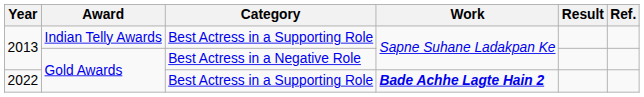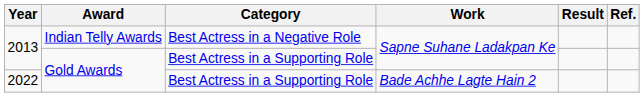 <table class="wikitable">
 <tr>
 <th>Year</th>
 <th>Award</th>
 <th>Category</th>
 <th>Work</th>
 <th>Result</th>
 <th>Ref.</th>
 </tr>
 <tr>
 <td rowspan="2">2013</td>
 <td><a href='#'>Indian Telly Awards</a></td>
-<td><a href='#'>Best Actress in a Supporting Role</a></td>
+<td><a href='#'>Best Actress in a Negative Role</a></td>
 <td rowspan="2"><em><a href='#'>Sapne Suhane Ladakpan Ke</a></em></td>
 <td></td>
 <td></td>
 </tr>
 <tr>
 <td rowspan="2"><a href='#'>Gold Awards</a></td>
-<td><a href='#'>Best Actress in a Negative Role</a></td>
+<td><a href='#'>Best Actress in a Supporting Role</a></td>
 <td></td>
 <td></td>
 </tr>
 <tr>
 <td>2022</td>
 <td><a href='#'>Best Actress in a Supporting Role</a></td>
-<td><strong><em><a href='#'>Bade Achhe Lagte Hain 2</a></em></strong></td>
+<td><em><a href='#'>Bade Achhe Lagte Hain 2</a></em></td>
 <td></td>
 <td></td>
 </tr>
 </table>
